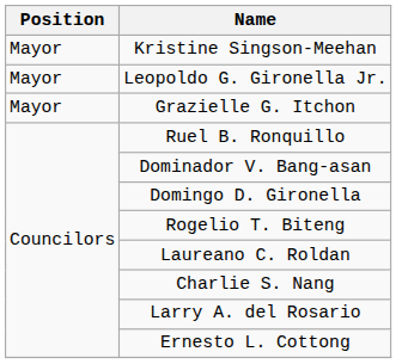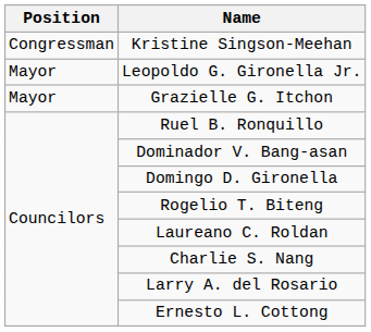 <table class="wikitable" style="line-height:1.20em; font-size:100%;">
 <tr>
 <th>Position</th>
 <th>Name</th>
 </tr>
 <tr>
-<td>Mayor</td>
+<td>Congressman</td>
 <td style="text-align:center;">Kristine Singson-Meehan</td>
 </tr>
 <tr>
 <td>Mayor</td>
 <td style="text-align:center;">Leopoldo G. Gironella Jr.</td>
 </tr>
 <tr>
 <td>Mayor</td>
 <td style="text-align:center;">Grazielle G. Itchon</td>
 </tr>
 <tr>
 <td rowspan=8>Councilors</td>
 <td style="text-align:center;">Ruel B. Ronquillo</td>
 </tr>
 <tr>
 <td style="text-align:center;">Dominador V. Bang-asan</td>
 </tr>
 <tr>
 <td style="text-align:center;">Domingo D. Gironella</td>
 </tr>
 <tr>
 <td style="text-align:center;">Rogelio T. Biteng</td>
 </tr>
 <tr>
 <td style="text-align:center;">Laureano C. Roldan</td>
 </tr>
 <tr>
 <td style="text-align:center;">Charlie S. Nang</td>
 </tr>
 <tr>
 <td style="text-align:center;">Larry A. del Rosario</td>
 </tr>
 <tr>
 <td style="text-align:center;">Ernesto L. Cottong</td>
 </tr>
 <tr>
 </tr>
 </table>
